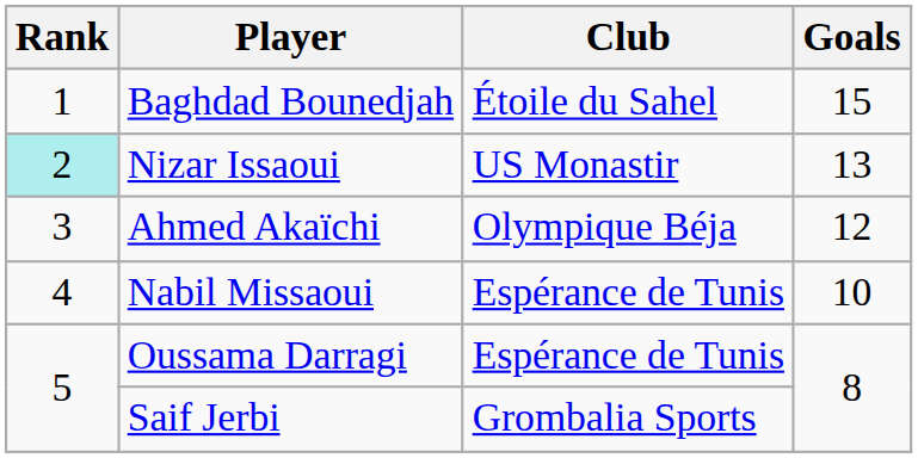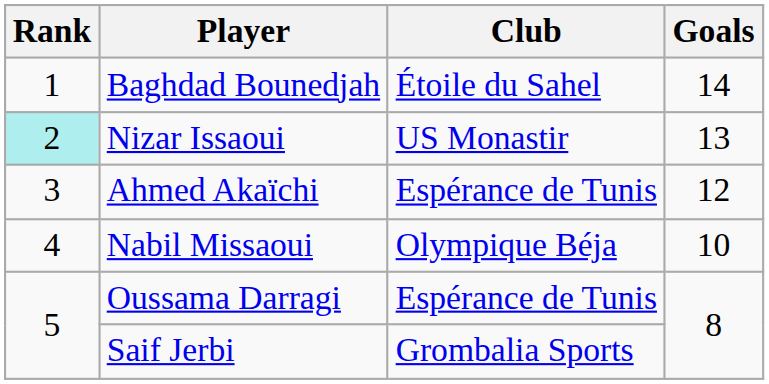 <table class="wikitable sortable" style="text-align:center">
 <tr>
 <th>Rank</th>
 <th>Player</th>
 <th>Club</th>
 <th>Goals</th>
 </tr>
 <tr>
 <td>1</td>
 <td align="left"> <a href='#'>Baghdad Bounedjah</a></td>
 <td align="left"><a href='#'>Étoile du Sahel</a></td>
-<td>15</td>
+<td>14</td>
 </tr>
 <tr>
 <td style="background: paleturquoise;">2</td>
 <td align="left"> <a href='#'>Nizar Issaoui</a></td>
 <td align="left"><a href='#'>US Monastir</a></td>
 <td>13</td>
 </tr>
 <tr>
 <td>3</td>
 <td align="left"> <a href='#'>Ahmed Akaïchi</a></td>
-<td align="left"><a href='#'>Olympique Béja</a></td>
+<td align="left"><a href='#'>Espérance de Tunis</a></td>
 <td>12</td>
 </tr>
 <tr>
 <td>4</td>
 <td align="left"> <a href='#'>Nabil Missaoui</a></td>
-<td align="left"><a href='#'>Espérance de Tunis</a></td>
+<td align="left"><a href='#'>Olympique Béja</a></td>
 <td>10</td>
 </tr>
 <tr>
 <td rowspan="2">5</td>
 <td align="left"> <a href='#'>Oussama Darragi</a></td>
 <td align="left"><a href='#'>Espérance de Tunis</a></td>
 <td rowspan="2">8</td>
 </tr>
 <tr>
 <td align="left"> <a href='#'>Saif Jerbi</a></td>
 <td align="left"><a href='#'>Grombalia Sports</a></td>
 </tr>
 </table>
